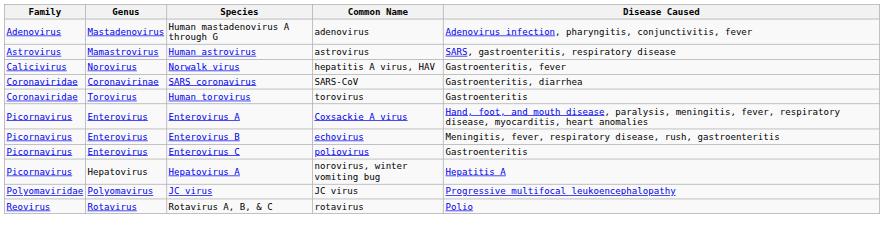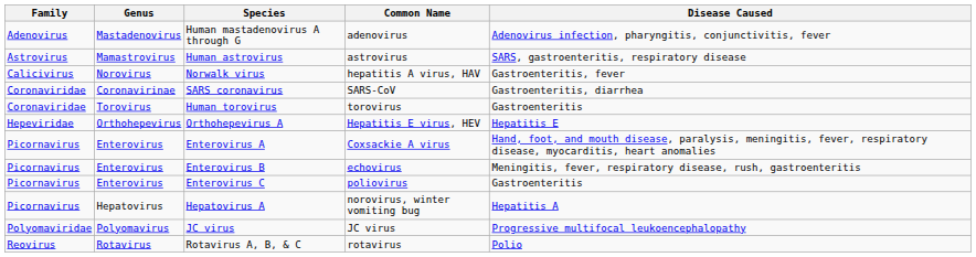 <table class="wikitable">
 <tr>
 <th>Family</th>
 <th>Genus</th>
 <th>Species</th>
 <th>Common Name</th>
 <th>Disease Caused</th>
 </tr>
 <tr>
 <td><a href='#'>Adenovirus</a></td>
 <td><a href='#'>Mastadenovirus</a></td>
 <td>Human mastadenovirus A through G</td>
 <td>adenovirus</td>
 <td><a href='#'>Adenovirus infection</a>, pharyngitis, conjunctivitis, fever</td>
 </tr>
 <tr>
 <td><a href='#'>Astrovirus</a></td>
 <td><a href='#'>Mamastrovirus</a></td>
 <td><a href='#'>Human astrovirus</a></td>
 <td>astrovirus</td>
 <td><a href='#'>SARS</a>, gastroenteritis, respiratory disease</td>
 </tr>
 <tr>
 <td><a href='#'>Calicivirus</a></td>
 <td><a href='#'>Norovirus</a></td>
 <td><a href='#'>Norwalk virus</a></td>
 <td>hepatitis A virus, HAV</td>
 <td>Gastroenteritis, fever</td>
 </tr>
 <tr>
 <td><a href='#'>Coronaviridae</a></td>
 <td><a href='#'>Coronavirinae</a></td>
 <td><a href='#'>SARS coronavirus</a></td>
 <td>SARS-CoV</td>
 <td>Gastroenteritis, diarrhea</td>
 </tr>
 <tr>
 <td><a href='#'>Coronaviridae</a></td>
 <td><a href='#'>Torovirus</a></td>
 <td><a href='#'>Human torovirus</a></td>
 <td>torovirus</td>
 <td>Gastroenteritis</td>
 </tr>
 <tr>
+<td><a href='#'>Hepeviridae</a></td>
+<td><a href='#'>Orthohepevirus</a></td>
+<td><a href='#'>Orthohepevirus A</a></td>
+<td><a href='#'>Hepatitis E virus</a>, HEV</td>
+<td><a href='#'>Hepatitis E</a></td>
+</tr>
+<tr>
 <td><a href='#'>Picornavirus</a></td>
 <td><a href='#'>Enterovirus</a></td>
 <td><a href='#'>Enterovirus A</a></td>
 <td><a href='#'>Coxsackie A virus</a></td>
 <td><a href='#'>Hand, foot, and mouth disease</a>, paralysis, meningitis, fever, respiratory disease, myocarditis, heart anomalies</td>
 </tr>
 <tr>
 <td><a href='#'>Picornavirus</a></td>
 <td><a href='#'>Enterovirus</a></td>
 <td><a href='#'>Enterovirus B</a></td>
 <td><a href='#'>echovirus</a></td>
 <td>Meningitis, fever, respiratory disease, rush, gastroenteritis</td>
 </tr>
 <tr>
 <td><a href='#'>Picornavirus</a></td>
 <td><a href='#'>Enterovirus</a></td>
 <td><a href='#'>Enterovirus C</a></td>
 <td><a href='#'>poliovirus</a></td>
 <td>Gastroenteritis</td>
 </tr>
 <tr>
 <td><a href='#'>Picornavirus</a></td>
 <td>Hepatovirus</td>
 <td><span><a href='#'>Hepatovirus A</a></span></td>
 <td>norovirus, winter vomiting bug</td>
 <td><a href='#'>Hepatitis A</a></td>
 </tr>
 <tr>
 <td><a href='#'>Polyomaviridae</a></td>
 <td><a href='#'>Polyomavirus</a></td>
 <td><a href='#'>JC virus</a></td>
 <td>JC virus</td>
 <td><a href='#'>Progressive multifocal leukoencephalopathy</a></td>
 </tr>
 <tr>
 <td><a href='#'>Reovirus</a></td>
 <td><a href='#'>Rotavirus</a></td>
 <td>Rotavirus A, B, & C</td>
 <td>rotavirus</td>
 <td><a href='#'>Polio</a></td>
 </tr>
 </table>
